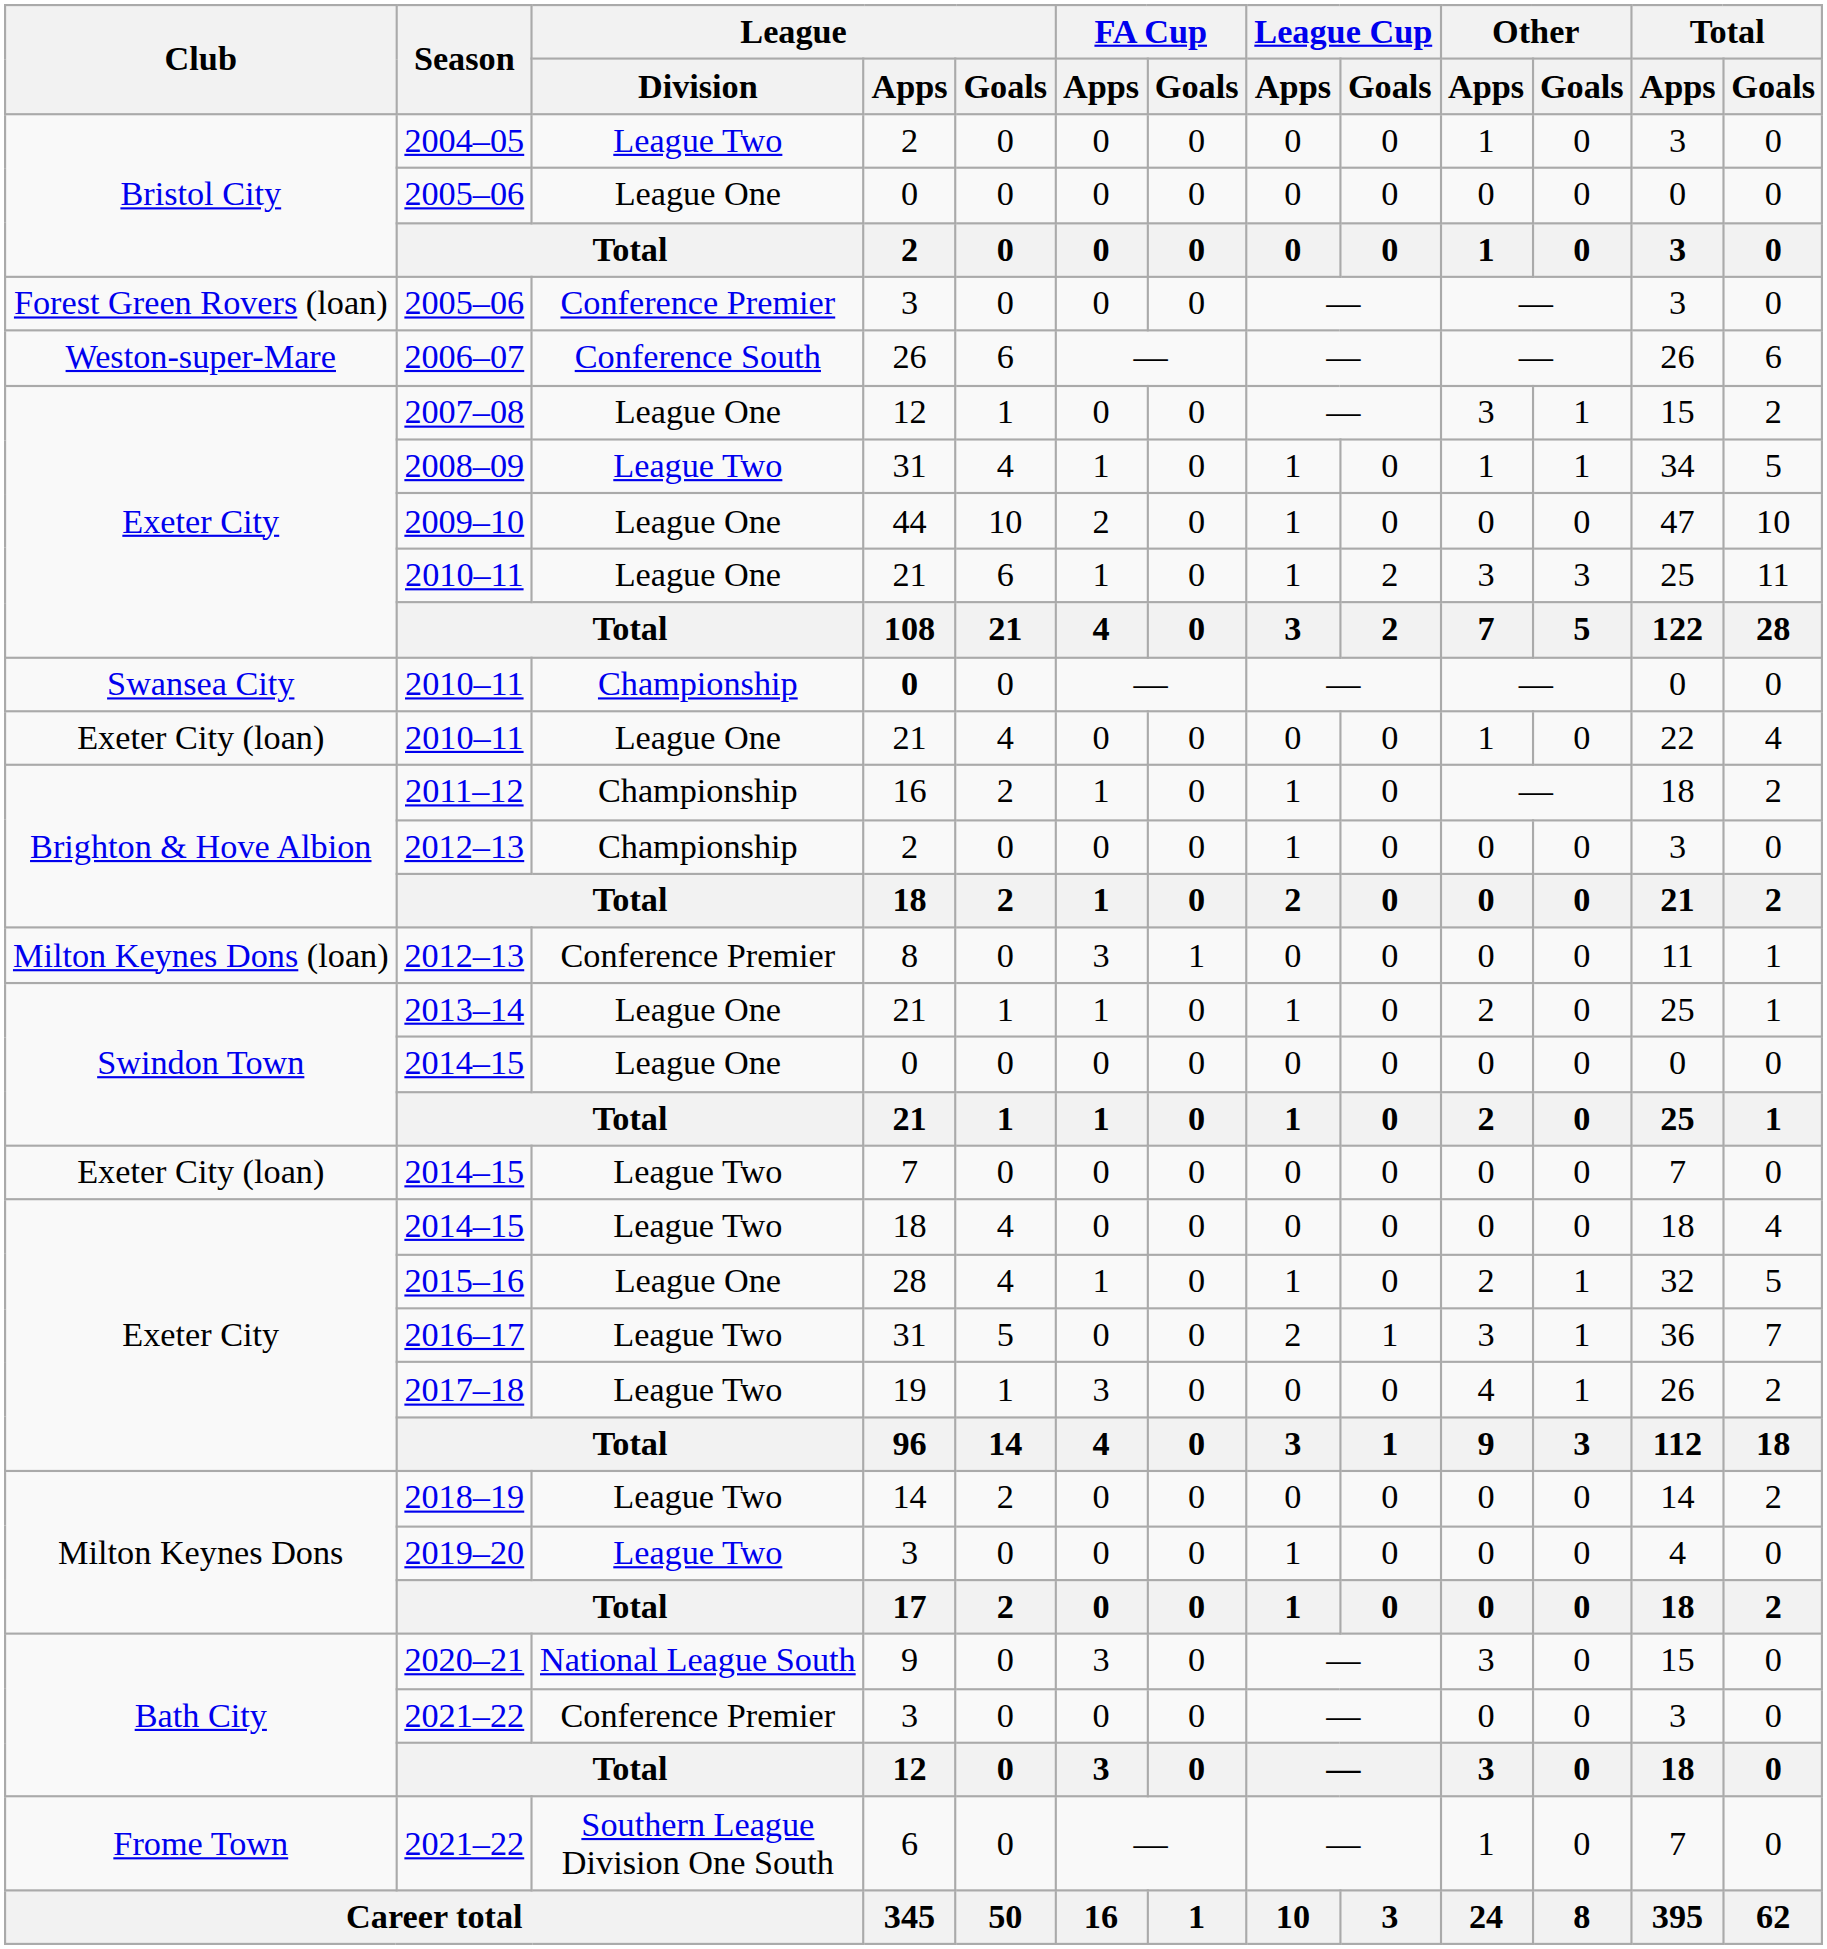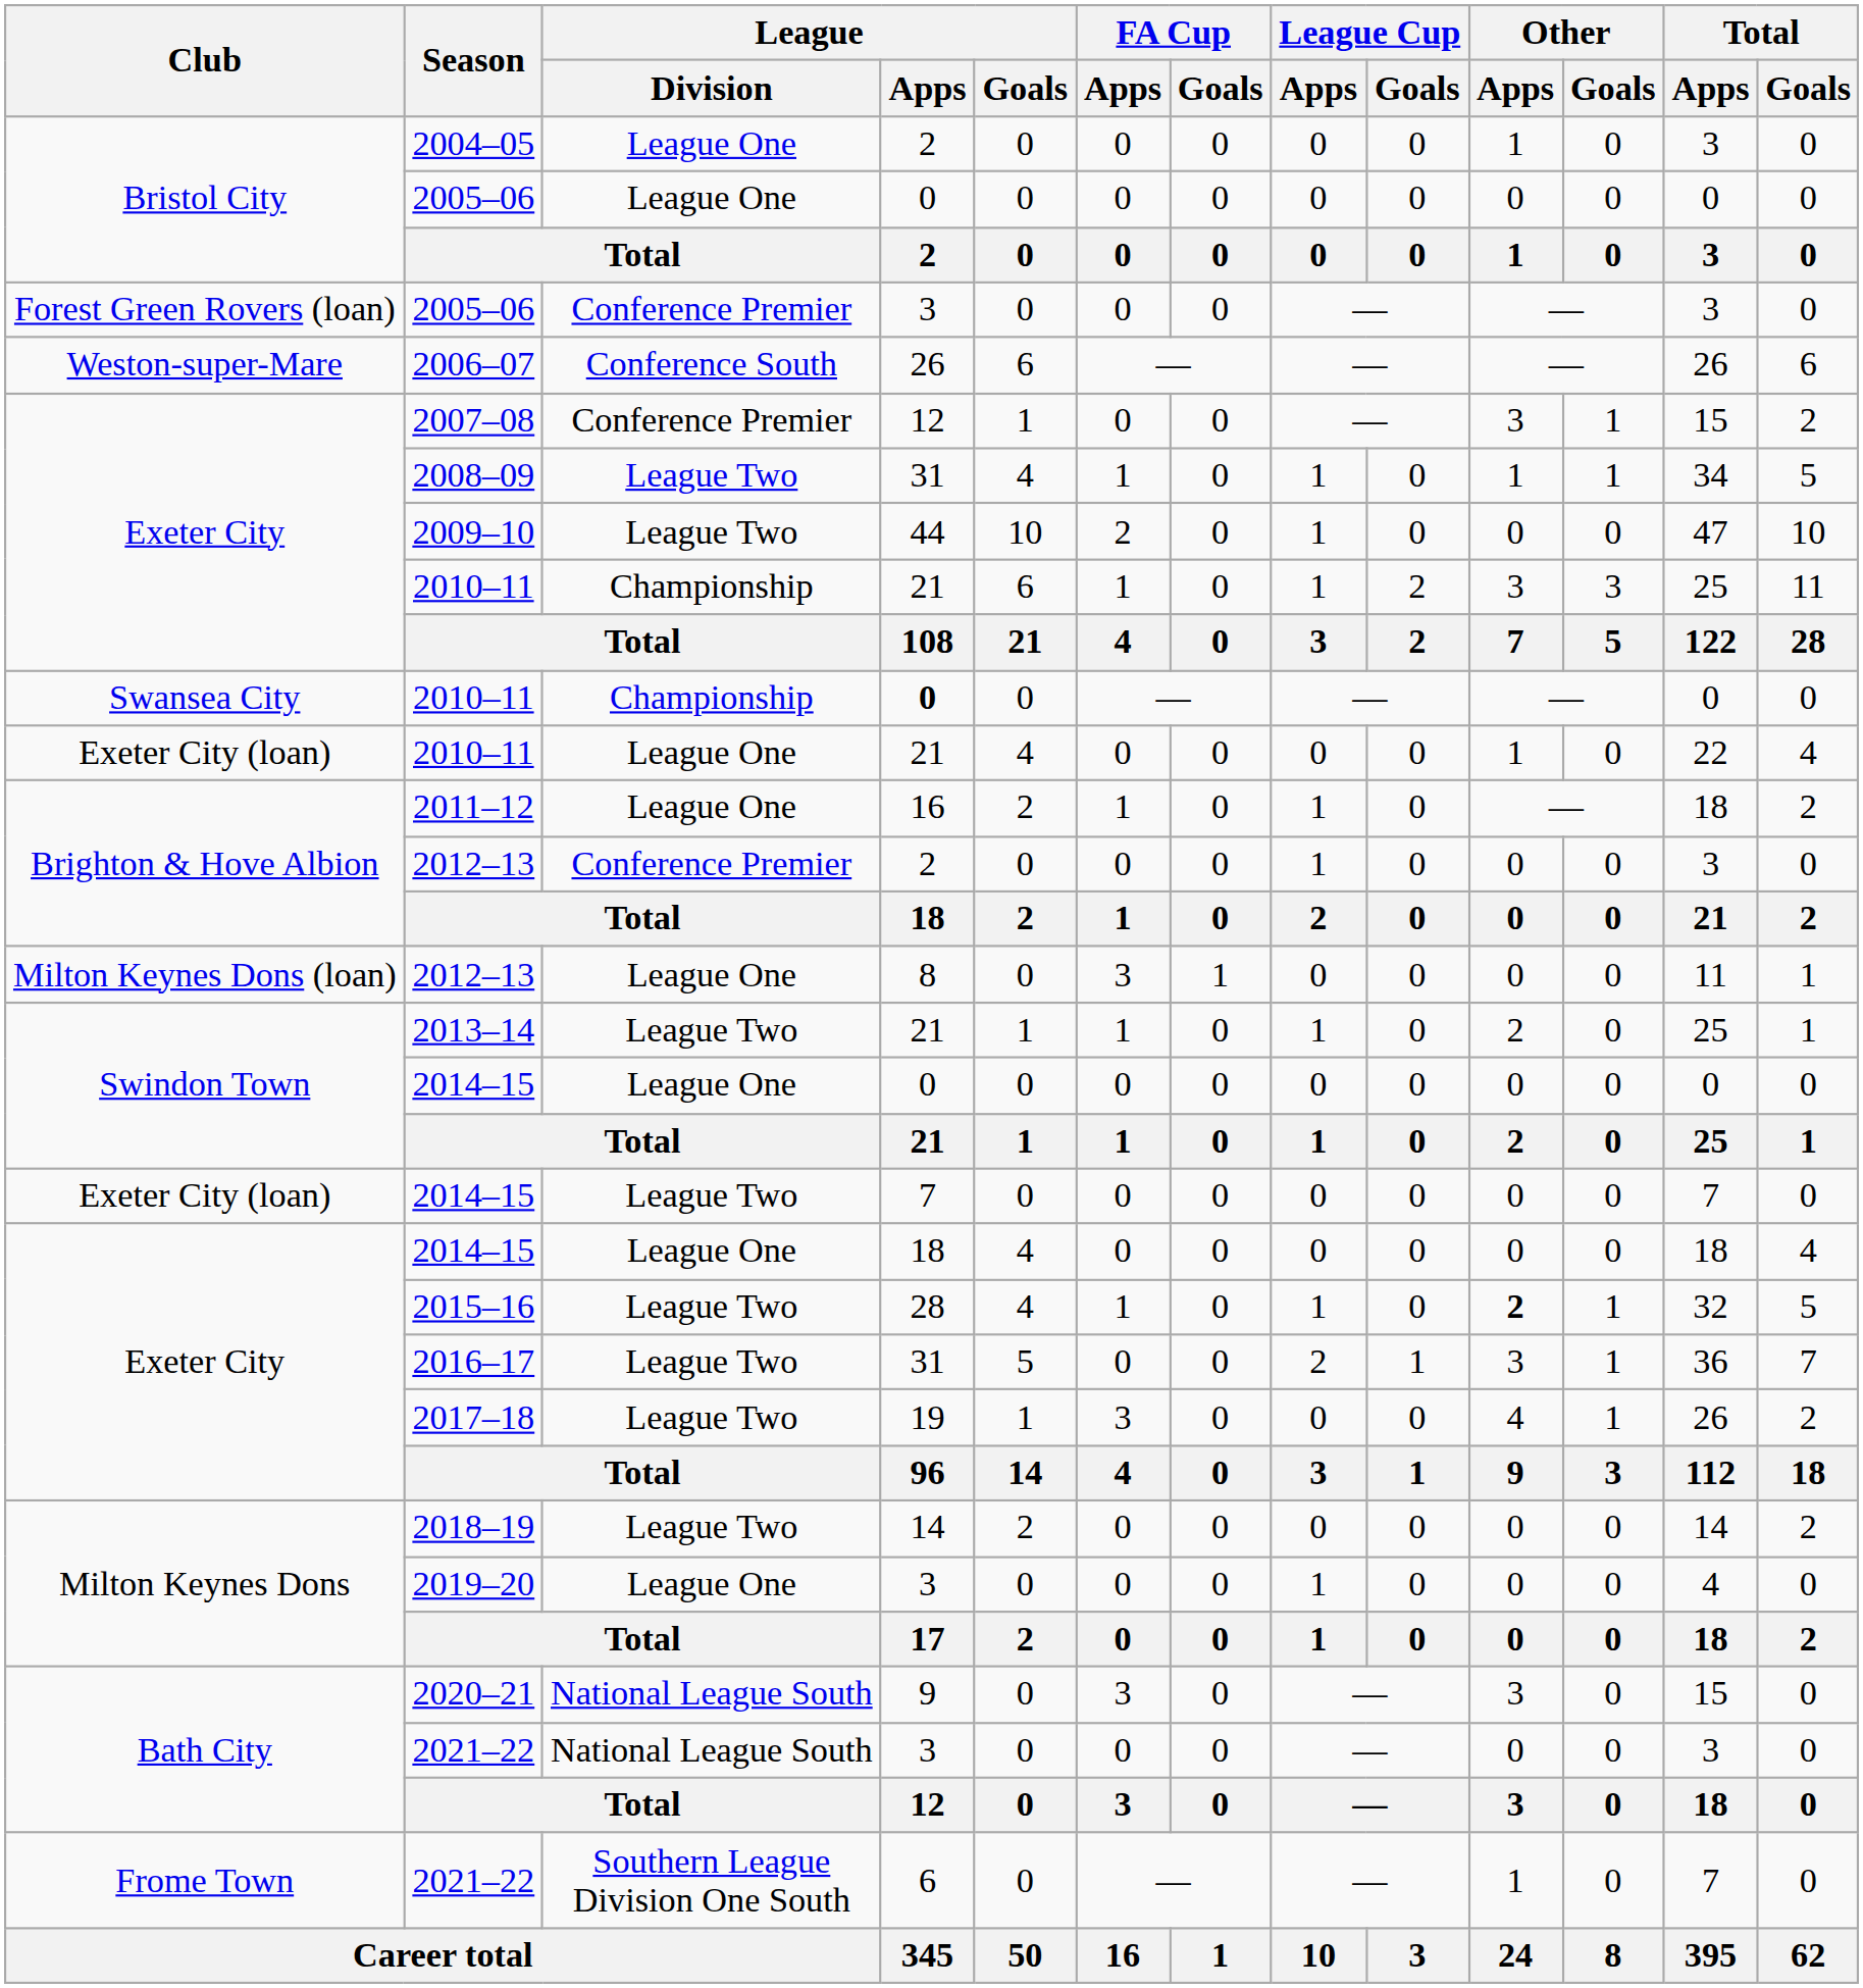 <table class=wikitable style="text-align: center">
 <tr>
 <th rowspan=2>Club</th>
 <th rowspan=2>Season</th>
 <th colspan=3>League</th>
 <th colspan=2><a href='#'>FA Cup</a></th>
 <th colspan=2><a href='#'>League Cup</a></th>
 <th colspan=2>Other</th>
 <th colspan=2>Total</th>
 </tr>
 <tr>
 <th>Division</th>
 <th>Apps</th>
 <th>Goals</th>
 <th>Apps</th>
 <th>Goals</th>
 <th>Apps</th>
 <th>Goals</th>
 <th>Apps</th>
 <th>Goals</th>
 <th>Apps</th>
 <th>Goals</th>
 </tr>
 <tr>
 <td rowspan=3><a href='#'>Bristol City</a></td>
 <td><a href='#'>2004–05</a></td>
-<td><a href='#'>League Two</a></td>
+<td><a href='#'>League One</a></td>
 <td>2</td>
 <td>0</td>
 <td>0</td>
 <td>0</td>
 <td>0</td>
 <td>0</td>
 <td>1</td>
 <td>0</td>
 <td>3</td>
 <td>0</td>
 </tr>
 <tr>
 <td><a href='#'>2005–06</a></td>
 <td>League One</td>
 <td>0</td>
 <td>0</td>
 <td>0</td>
 <td>0</td>
 <td>0</td>
 <td>0</td>
 <td>0</td>
 <td>0</td>
 <td>0</td>
 <td>0</td>
 </tr>
 <tr>
 <th colspan=2>Total</th>
 <th>2</th>
 <th>0</th>
 <th>0</th>
 <th>0</th>
 <th>0</th>
 <th>0</th>
 <th>1</th>
 <th>0</th>
 <th>3</th>
 <th>0</th>
 </tr>
 <tr>
 <td><a href='#'>Forest Green Rovers</a> (loan)</td>
 <td><a href='#'>2005–06</a></td>
 <td><a href='#'>Conference Premier</a></td>
 <td>3</td>
 <td>0</td>
 <td>0</td>
 <td>0</td>
 <td colspan=2>—</td>
 <td colspan=2>—</td>
 <td>3</td>
 <td>0</td>
 </tr>
 <tr>
 <td><a href='#'>Weston-super-Mare</a></td>
 <td><a href='#'>2006–07</a></td>
 <td><a href='#'>Conference South</a></td>
 <td>26</td>
 <td>6</td>
 <td colspan=2>—</td>
 <td colspan=2>—</td>
 <td colspan=2>—</td>
 <td>26</td>
 <td>6</td>
 </tr>
 <tr>
 <td rowspan=5><a href='#'>Exeter City</a></td>
 <td><a href='#'>2007–08</a></td>
-<td>League One</td>
+<td>Conference Premier</td>
 <td>12</td>
 <td>1</td>
 <td>0</td>
 <td>0</td>
 <td colspan=2>—</td>
 <td>3</td>
 <td>1</td>
 <td>15</td>
 <td>2</td>
 </tr>
 <tr>
 <td><a href='#'>2008–09</a></td>
 <td><a href='#'>League Two</a></td>
 <td>31</td>
 <td>4</td>
 <td>1</td>
 <td>0</td>
 <td>1</td>
 <td>0</td>
 <td>1</td>
 <td>1</td>
 <td>34</td>
 <td>5</td>
 </tr>
 <tr>
 <td><a href='#'>2009–10</a></td>
-<td>League One</td>
+<td>League Two</td>
 <td>44</td>
 <td>10</td>
 <td>2</td>
 <td>0</td>
 <td>1</td>
 <td>0</td>
 <td>0</td>
 <td>0</td>
 <td>47</td>
 <td>10</td>
 </tr>
 <tr>
 <td><a href='#'>2010–11</a></td>
-<td>League One</td>
+<td>Championship</td>
 <td>21</td>
 <td>6</td>
 <td>1</td>
 <td>0</td>
 <td>1</td>
 <td>2</td>
 <td>3</td>
 <td>3</td>
 <td>25</td>
 <td>11</td>
 </tr>
 <tr>
 <th colspan=2>Total</th>
 <th>108</th>
 <th>21</th>
 <th>4</th>
 <th>0</th>
 <th>3</th>
 <th>2</th>
 <th>7</th>
 <th>5</th>
 <th>122</th>
 <th>28</th>
 </tr>
 <tr>
 <td><a href='#'>Swansea City</a></td>
 <td><a href='#'>2010–11</a></td>
 <td><a href='#'>Championship</a></td>
 <td><strong>0</strong></td>
 <td>0</td>
 <td colspan=2>—</td>
 <td colspan=2>—</td>
 <td colspan=2>—</td>
 <td>0</td>
 <td>0</td>
 </tr>
 <tr>
 <td>Exeter City (loan)</td>
 <td><a href='#'>2010–11</a></td>
 <td>League One</td>
 <td>21</td>
 <td>4</td>
 <td>0</td>
 <td>0</td>
 <td>0</td>
 <td>0</td>
 <td>1</td>
 <td>0</td>
 <td>22</td>
 <td>4</td>
 </tr>
 <tr>
 <td rowspan=3><a href='#'>Brighton & Hove Albion</a></td>
 <td><a href='#'>2011–12</a></td>
-<td>Championship</td>
+<td>League One</td>
 <td>16</td>
 <td>2</td>
 <td>1</td>
 <td>0</td>
 <td>1</td>
 <td>0</td>
 <td colspan=2>—</td>
 <td>18</td>
 <td>2</td>
 </tr>
 <tr>
 <td><a href='#'>2012–13</a></td>
-<td>Championship</td>
+<td><a href='#'>Conference Premier</a></td>
 <td>2</td>
 <td>0</td>
 <td>0</td>
 <td>0</td>
 <td>1</td>
 <td>0</td>
 <td>0</td>
 <td>0</td>
 <td>3</td>
 <td>0</td>
 </tr>
 <tr>
 <th colspan=2>Total</th>
 <th>18</th>
 <th>2</th>
 <th>1</th>
 <th>0</th>
 <th>2</th>
 <th>0</th>
 <th>0</th>
 <th>0</th>
 <th>21</th>
 <th>2</th>
 </tr>
 <tr>
 <td><a href='#'>Milton Keynes Dons</a> (loan)</td>
 <td><a href='#'>2012–13</a></td>
-<td>Conference Premier</td>
+<td>League One</td>
 <td>8</td>
 <td>0</td>
 <td>3</td>
 <td>1</td>
 <td>0</td>
 <td>0</td>
 <td>0</td>
 <td>0</td>
 <td>11</td>
 <td>1</td>
 </tr>
 <tr>
 <td rowspan=3><a href='#'>Swindon Town</a></td>
 <td><a href='#'>2013–14</a></td>
-<td>League One</td>
+<td>League Two</td>
 <td>21</td>
 <td>1</td>
 <td>1</td>
 <td>0</td>
 <td>1</td>
 <td>0</td>
 <td>2</td>
 <td>0</td>
 <td>25</td>
 <td>1</td>
 </tr>
 <tr>
 <td><a href='#'>2014–15</a></td>
 <td>League One</td>
 <td>0</td>
 <td>0</td>
 <td>0</td>
 <td>0</td>
 <td>0</td>
 <td>0</td>
 <td>0</td>
 <td>0</td>
 <td>0</td>
 <td>0</td>
 </tr>
 <tr>
 <th colspan=2>Total</th>
 <th>21</th>
 <th>1</th>
 <th>1</th>
 <th>0</th>
 <th>1</th>
 <th>0</th>
 <th>2</th>
 <th>0</th>
 <th>25</th>
 <th>1</th>
 </tr>
 <tr>
 <td>Exeter City (loan)</td>
 <td><a href='#'>2014–15</a></td>
 <td>League Two</td>
 <td>7</td>
 <td>0</td>
 <td>0</td>
 <td>0</td>
 <td>0</td>
 <td>0</td>
 <td>0</td>
 <td>0</td>
 <td>7</td>
 <td>0</td>
 </tr>
 <tr>
 <td rowspan=5>Exeter City</td>
 <td><a href='#'>2014–15</a></td>
-<td>League Two</td>
+<td>League One</td>
 <td>18</td>
 <td>4</td>
 <td>0</td>
 <td>0</td>
 <td>0</td>
 <td>0</td>
 <td>0</td>
 <td>0</td>
 <td>18</td>
 <td>4</td>
 </tr>
 <tr>
 <td><a href='#'>2015–16</a></td>
-<td>League One</td>
+<td>League Two</td>
 <td>28</td>
 <td>4</td>
 <td>1</td>
 <td>0</td>
 <td>1</td>
 <td>0</td>
-<td>2</td>
+<td><strong>2</strong></td>
 <td>1</td>
 <td>32</td>
 <td>5</td>
 </tr>
 <tr>
 <td><a href='#'>2016–17</a></td>
 <td>League Two</td>
 <td>31</td>
 <td>5</td>
 <td>0</td>
 <td>0</td>
 <td>2</td>
 <td>1</td>
 <td>3</td>
 <td>1</td>
 <td>36</td>
 <td>7</td>
 </tr>
 <tr>
 <td><a href='#'>2017–18</a></td>
 <td>League Two</td>
 <td>19</td>
 <td>1</td>
 <td>3</td>
 <td>0</td>
 <td>0</td>
 <td>0</td>
 <td>4</td>
 <td>1</td>
 <td>26</td>
 <td>2</td>
 </tr>
 <tr>
 <th colspan=2>Total</th>
 <th>96</th>
 <th>14</th>
 <th>4</th>
 <th>0</th>
 <th>3</th>
 <th>1</th>
 <th>9</th>
 <th>3</th>
 <th>112</th>
 <th>18</th>
 </tr>
 <tr>
 <td rowspan=3>Milton Keynes Dons</td>
 <td><a href='#'>2018–19</a></td>
 <td>League Two</td>
 <td>14</td>
 <td>2</td>
 <td>0</td>
 <td>0</td>
 <td>0</td>
 <td>0</td>
 <td>0</td>
 <td>0</td>
 <td>14</td>
 <td>2</td>
 </tr>
 <tr>
 <td><a href='#'>2019–20</a></td>
-<td><a href='#'>League Two</a></td>
+<td>League One</td>
 <td>3</td>
 <td>0</td>
 <td>0</td>
 <td>0</td>
 <td>1</td>
 <td>0</td>
 <td>0</td>
 <td>0</td>
 <td>4</td>
 <td>0</td>
 </tr>
 <tr>
 <th colspan=2>Total</th>
 <th>17</th>
 <th>2</th>
 <th>0</th>
 <th>0</th>
 <th>1</th>
 <th>0</th>
 <th>0</th>
 <th>0</th>
 <th>18</th>
 <th>2</th>
 </tr>
 <tr>
 <td rowspan=3><a href='#'>Bath City</a></td>
 <td><a href='#'>2020–21</a></td>
 <td><a href='#'>National League South</a></td>
 <td>9</td>
 <td>0</td>
 <td>3</td>
 <td>0</td>
 <td colspan=2>—</td>
 <td>3</td>
 <td>0</td>
 <td>15</td>
 <td>0</td>
 </tr>
 <tr>
 <td><a href='#'>2021–22</a></td>
-<td>Conference Premier</td>
+<td>National League South</td>
 <td>3</td>
 <td>0</td>
 <td>0</td>
 <td>0</td>
 <td colspan=2>—</td>
 <td>0</td>
 <td>0</td>
 <td>3</td>
 <td>0</td>
 </tr>
 <tr>
 <th colspan=2>Total</th>
 <th>12</th>
 <th>0</th>
 <th>3</th>
 <th>0</th>
 <th colspan=2>—</th>
 <th>3</th>
 <th>0</th>
 <th>18</th>
 <th>0</th>
 </tr>
 <tr>
 <td><a href='#'>Frome Town</a></td>
 <td><a href='#'>2021–22</a></td>
 <td><a href='#'>Southern League</a><br>Division One South</td>
 <td>6</td>
 <td>0</td>
 <td colspan=2>—</td>
 <td colspan=2>—</td>
 <td>1</td>
 <td>0</td>
 <td>7</td>
 <td>0</td>
 </tr>
 <tr>
 <th colspan=3>Career total</th>
 <th>345</th>
 <th>50</th>
 <th>16</th>
 <th>1</th>
 <th>10</th>
 <th>3</th>
 <th>24</th>
 <th>8</th>
 <th>395</th>
 <th>62</th>
 </tr>
 </table>
